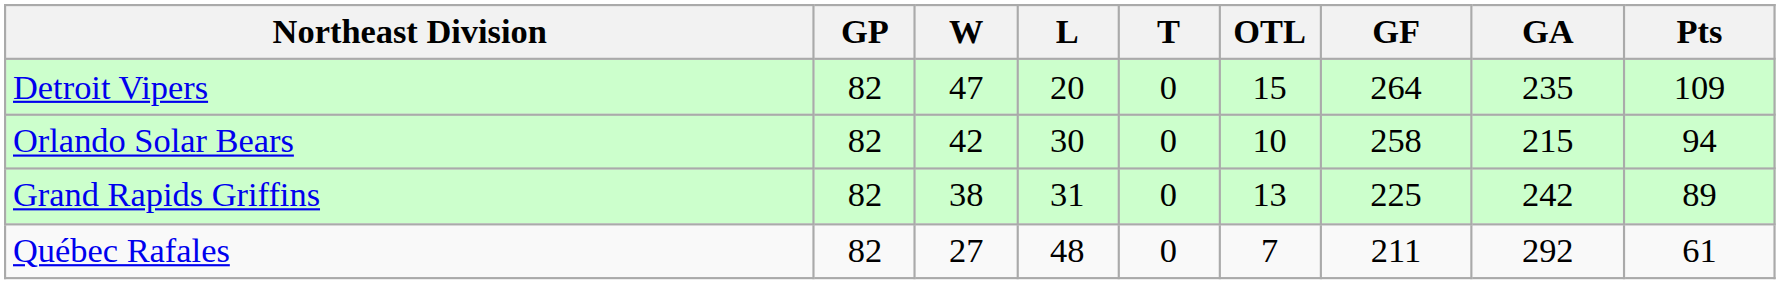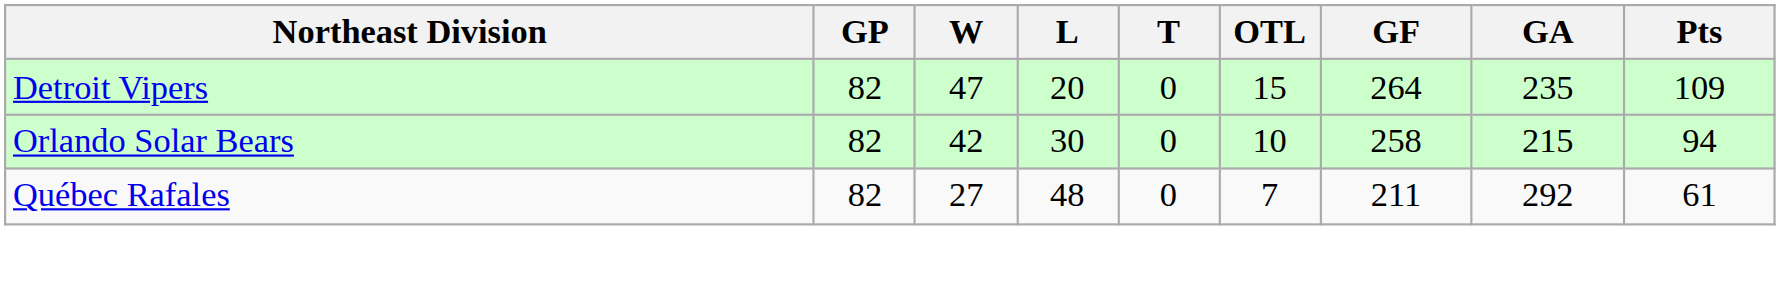 <table class="wikitable">
 <tr>
 <th width="40%">Northeast Division</th>
 <th width="5%">GP</th>
 <th width="5%">W</th>
 <th width="5%">L</th>
 <th width="5%">T</th>
 <th width="5%">OTL</th>
 <th width="7.5%">GF</th>
 <th width="7.5%">GA</th>
 <th width="7.5%">Pts</th>
 </tr>
 <tr align="center" bgcolor="#CCFFCC">
 <td align="left"><a href='#'>Detroit Vipers</a></td>
 <td>82</td>
 <td>47</td>
 <td>20</td>
 <td>0</td>
 <td>15</td>
 <td>264</td>
 <td>235</td>
 <td>109</td>
 </tr>
 <tr align="center" bgcolor="#CCFFCC">
 <td align="left"><a href='#'>Orlando Solar Bears</a></td>
 <td>82</td>
 <td>42</td>
 <td>30</td>
 <td>0</td>
 <td>10</td>
 <td>258</td>
 <td>215</td>
 <td>94</td>
 </tr>
-<tr align="center" bgcolor="#CCFFCC">
-<td align="left"><a href='#'>Grand Rapids Griffins</a></td>
-<td>82</td>
-<td>38</td>
-<td>31</td>
-<td>0</td>
-<td>13</td>
-<td>225</td>
-<td>242</td>
-<td>89</td>
-</tr>
 <tr align="center">
 <td align="left"><a href='#'>Québec Rafales</a></td>
 <td>82</td>
 <td>27</td>
 <td>48</td>
 <td>0</td>
 <td>7</td>
 <td>211</td>
 <td>292</td>
 <td>61</td>
 </tr>
 </table>
